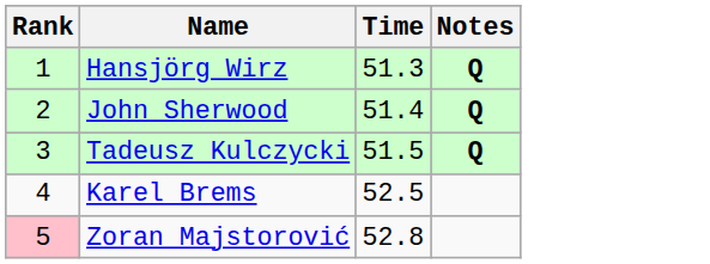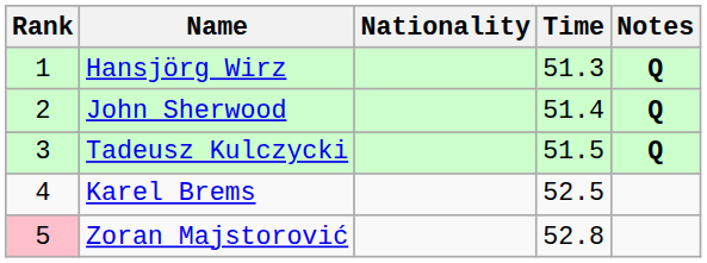 <table class="wikitable sortable" style="text-align:center">
 <tr>
 <th>Rank</th>
 <th>Name</th>
+<th>Nationality</th>
 <th>Time</th>
 <th>Notes</th>
 </tr>
 <tr bgcolor=ccffcc>
 <td>1</td>
 <td align=left><a href='#'>Hansjörg Wirz</a></td>
+<td align=left></td>
 <td>51.3</td>
 <td><strong>Q</strong></td>
 </tr>
 <tr bgcolor=ccffcc>
 <td>2</td>
 <td align=left><a href='#'>John Sherwood</a></td>
+<td align=left></td>
 <td>51.4</td>
 <td><strong>Q</strong></td>
 </tr>
 <tr bgcolor=ccffcc>
 <td>3</td>
 <td align=left><a href='#'>Tadeusz Kulczycki</a></td>
+<td align=left></td>
 <td>51.5</td>
 <td><strong>Q</strong></td>
 </tr>
 <tr>
 <td>4</td>
 <td align=left><a href='#'>Karel Brems</a></td>
+<td align=left></td>
 <td>52.5</td>
 <td></td>
 </tr>
 <tr>
 <td style="background: pink;">5</td>
 <td align=left><a href='#'>Zoran Majstorović</a></td>
+<td align=left></td>
 <td>52.8</td>
 <td></td>
 </tr>
 </table>
